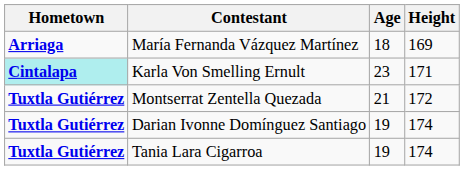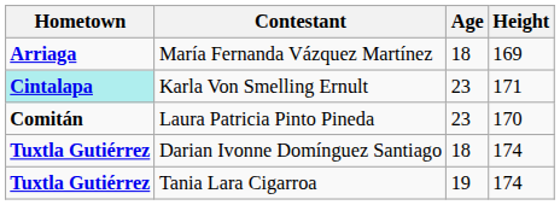 <table class="wikitable sortable" style="font-size: 95%;">
 <tr>
 <th>Hometown</th>
 <th>Contestant</th>
 <th>Age</th>
 <th>Height</th>
 </tr>
 <tr>
 <td><strong><a href='#'>Arriaga</a></strong></td>
 <td>María Fernanda Vázquez Martínez</td>
 <td>18</td>
 <td>169</td>
 </tr>
 <tr>
 <td style="background: paleturquoise;"><strong><a href='#'>Cintalapa</a></strong></td>
 <td>Karla Von Smelling Ernult</td>
 <td>23</td>
 <td>171</td>
 </tr>
 <tr>
-<td><strong><a href='#'>Tuxtla Gutiérrez</a></strong></td>
-<td>Montserrat Zentella Quezada</td>
-<td>21</td>
-<td>172</td>
+<td><strong>Comitán</strong></td>
+<td>Laura Patricia Pinto Pineda</td>
+<td>23</td>
+<td>170</td>
 </tr>
 <tr>
 <td><strong><a href='#'>Tuxtla Gutiérrez</a></strong></td>
 <td>Darian Ivonne Domínguez Santiago</td>
-<td>19</td>
+<td>18</td>
 <td>174</td>
 </tr>
 <tr>
 <td><strong><a href='#'>Tuxtla Gutiérrez</a></strong></td>
 <td>Tania Lara Cigarroa</td>
 <td>19</td>
 <td>174</td>
 </tr>
 </table>
